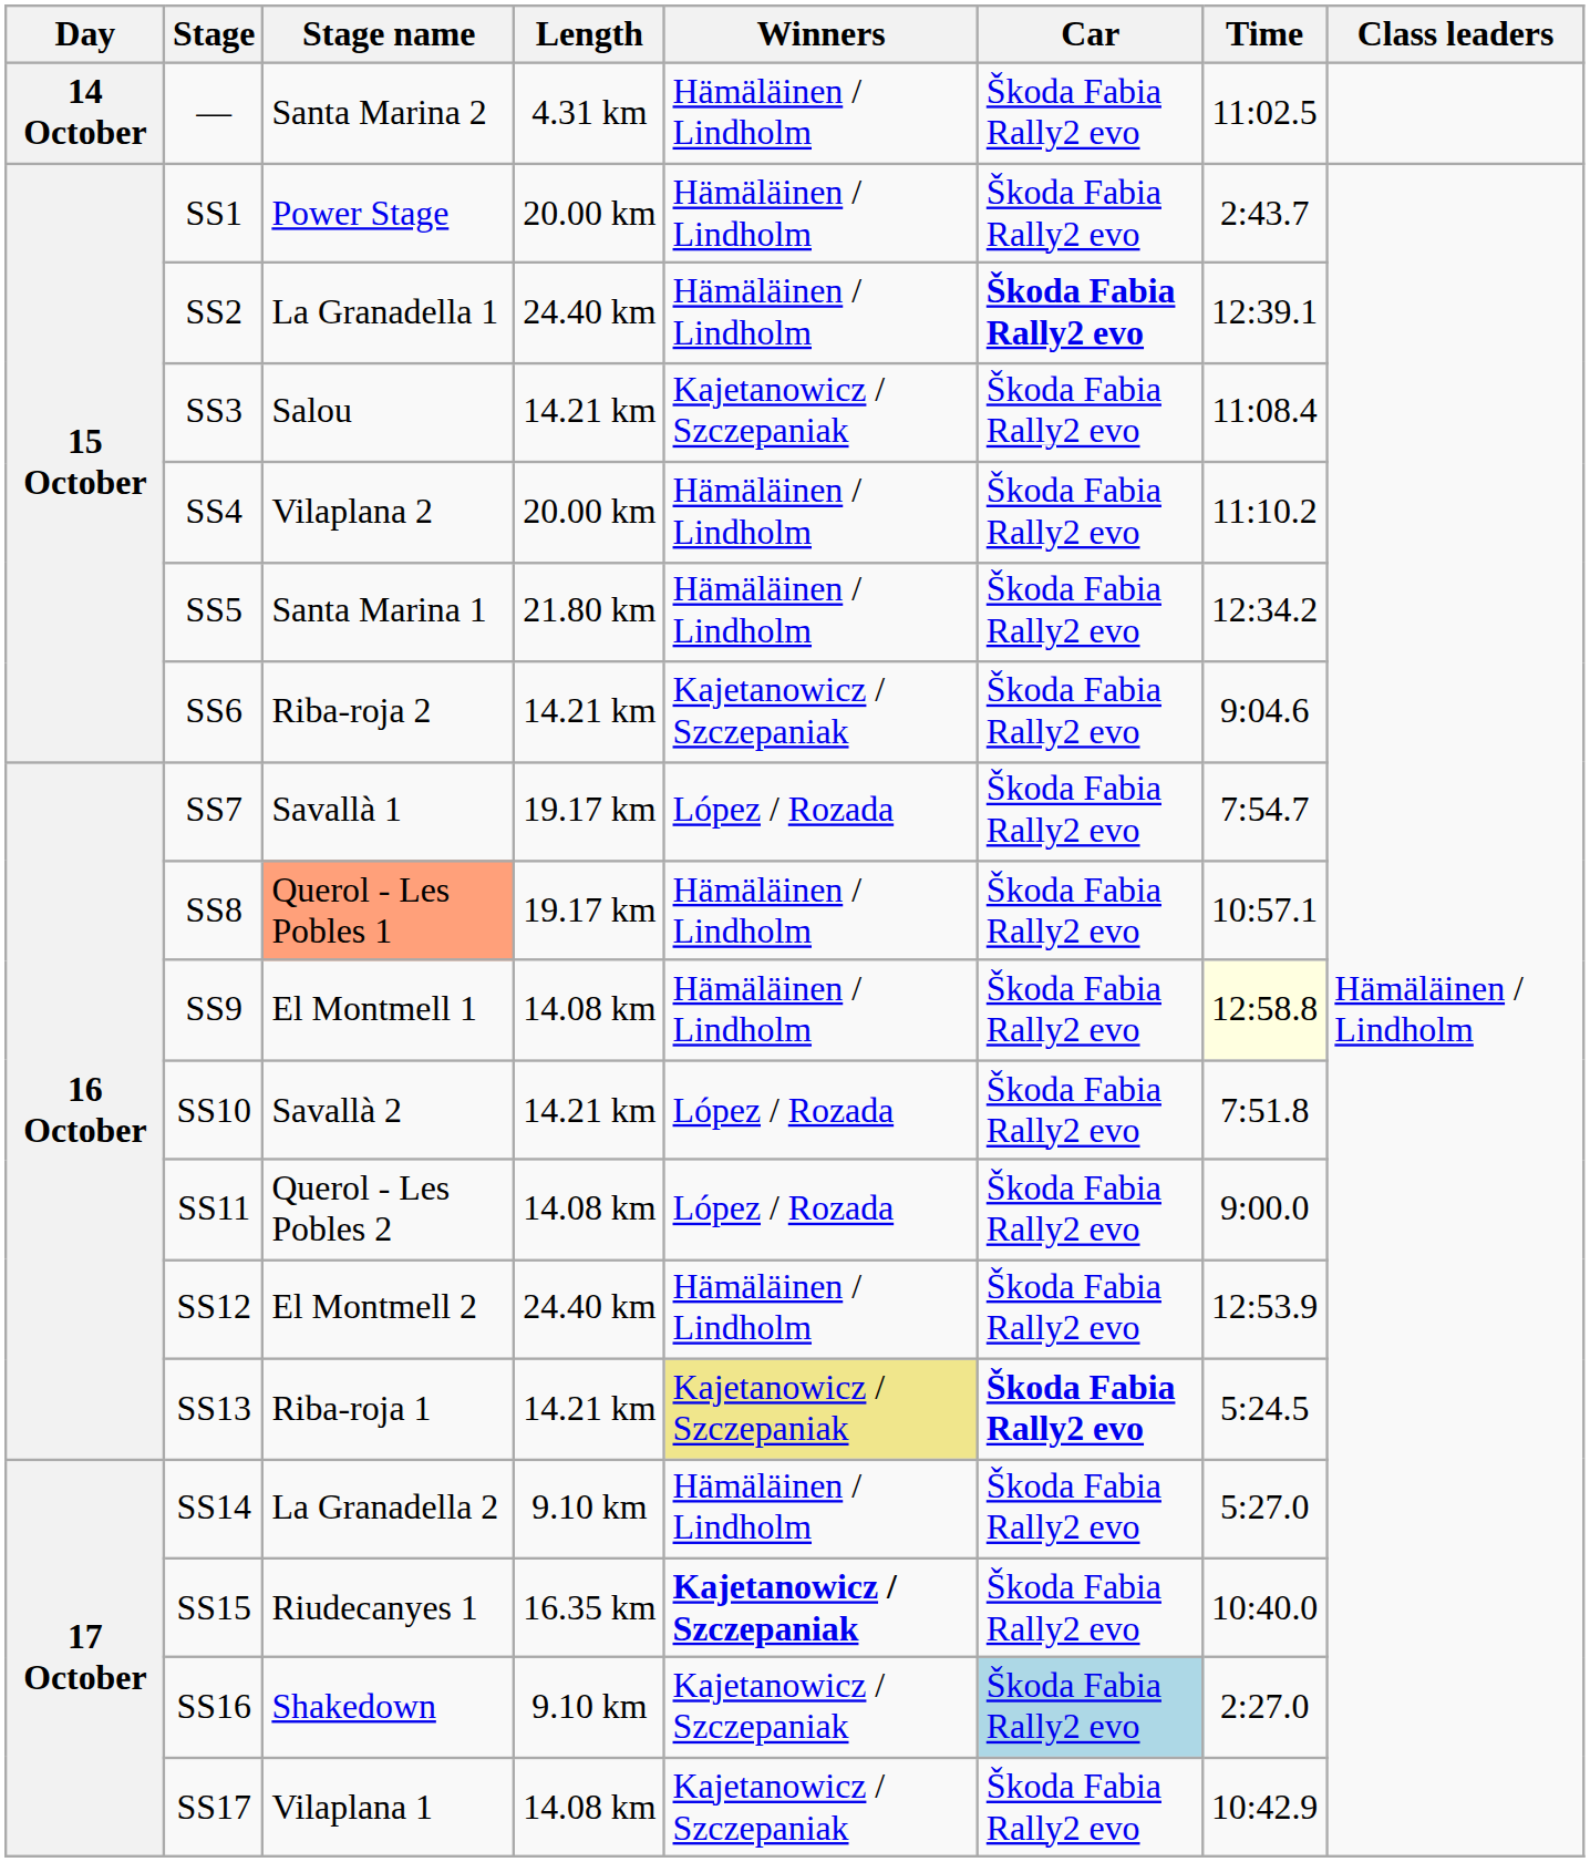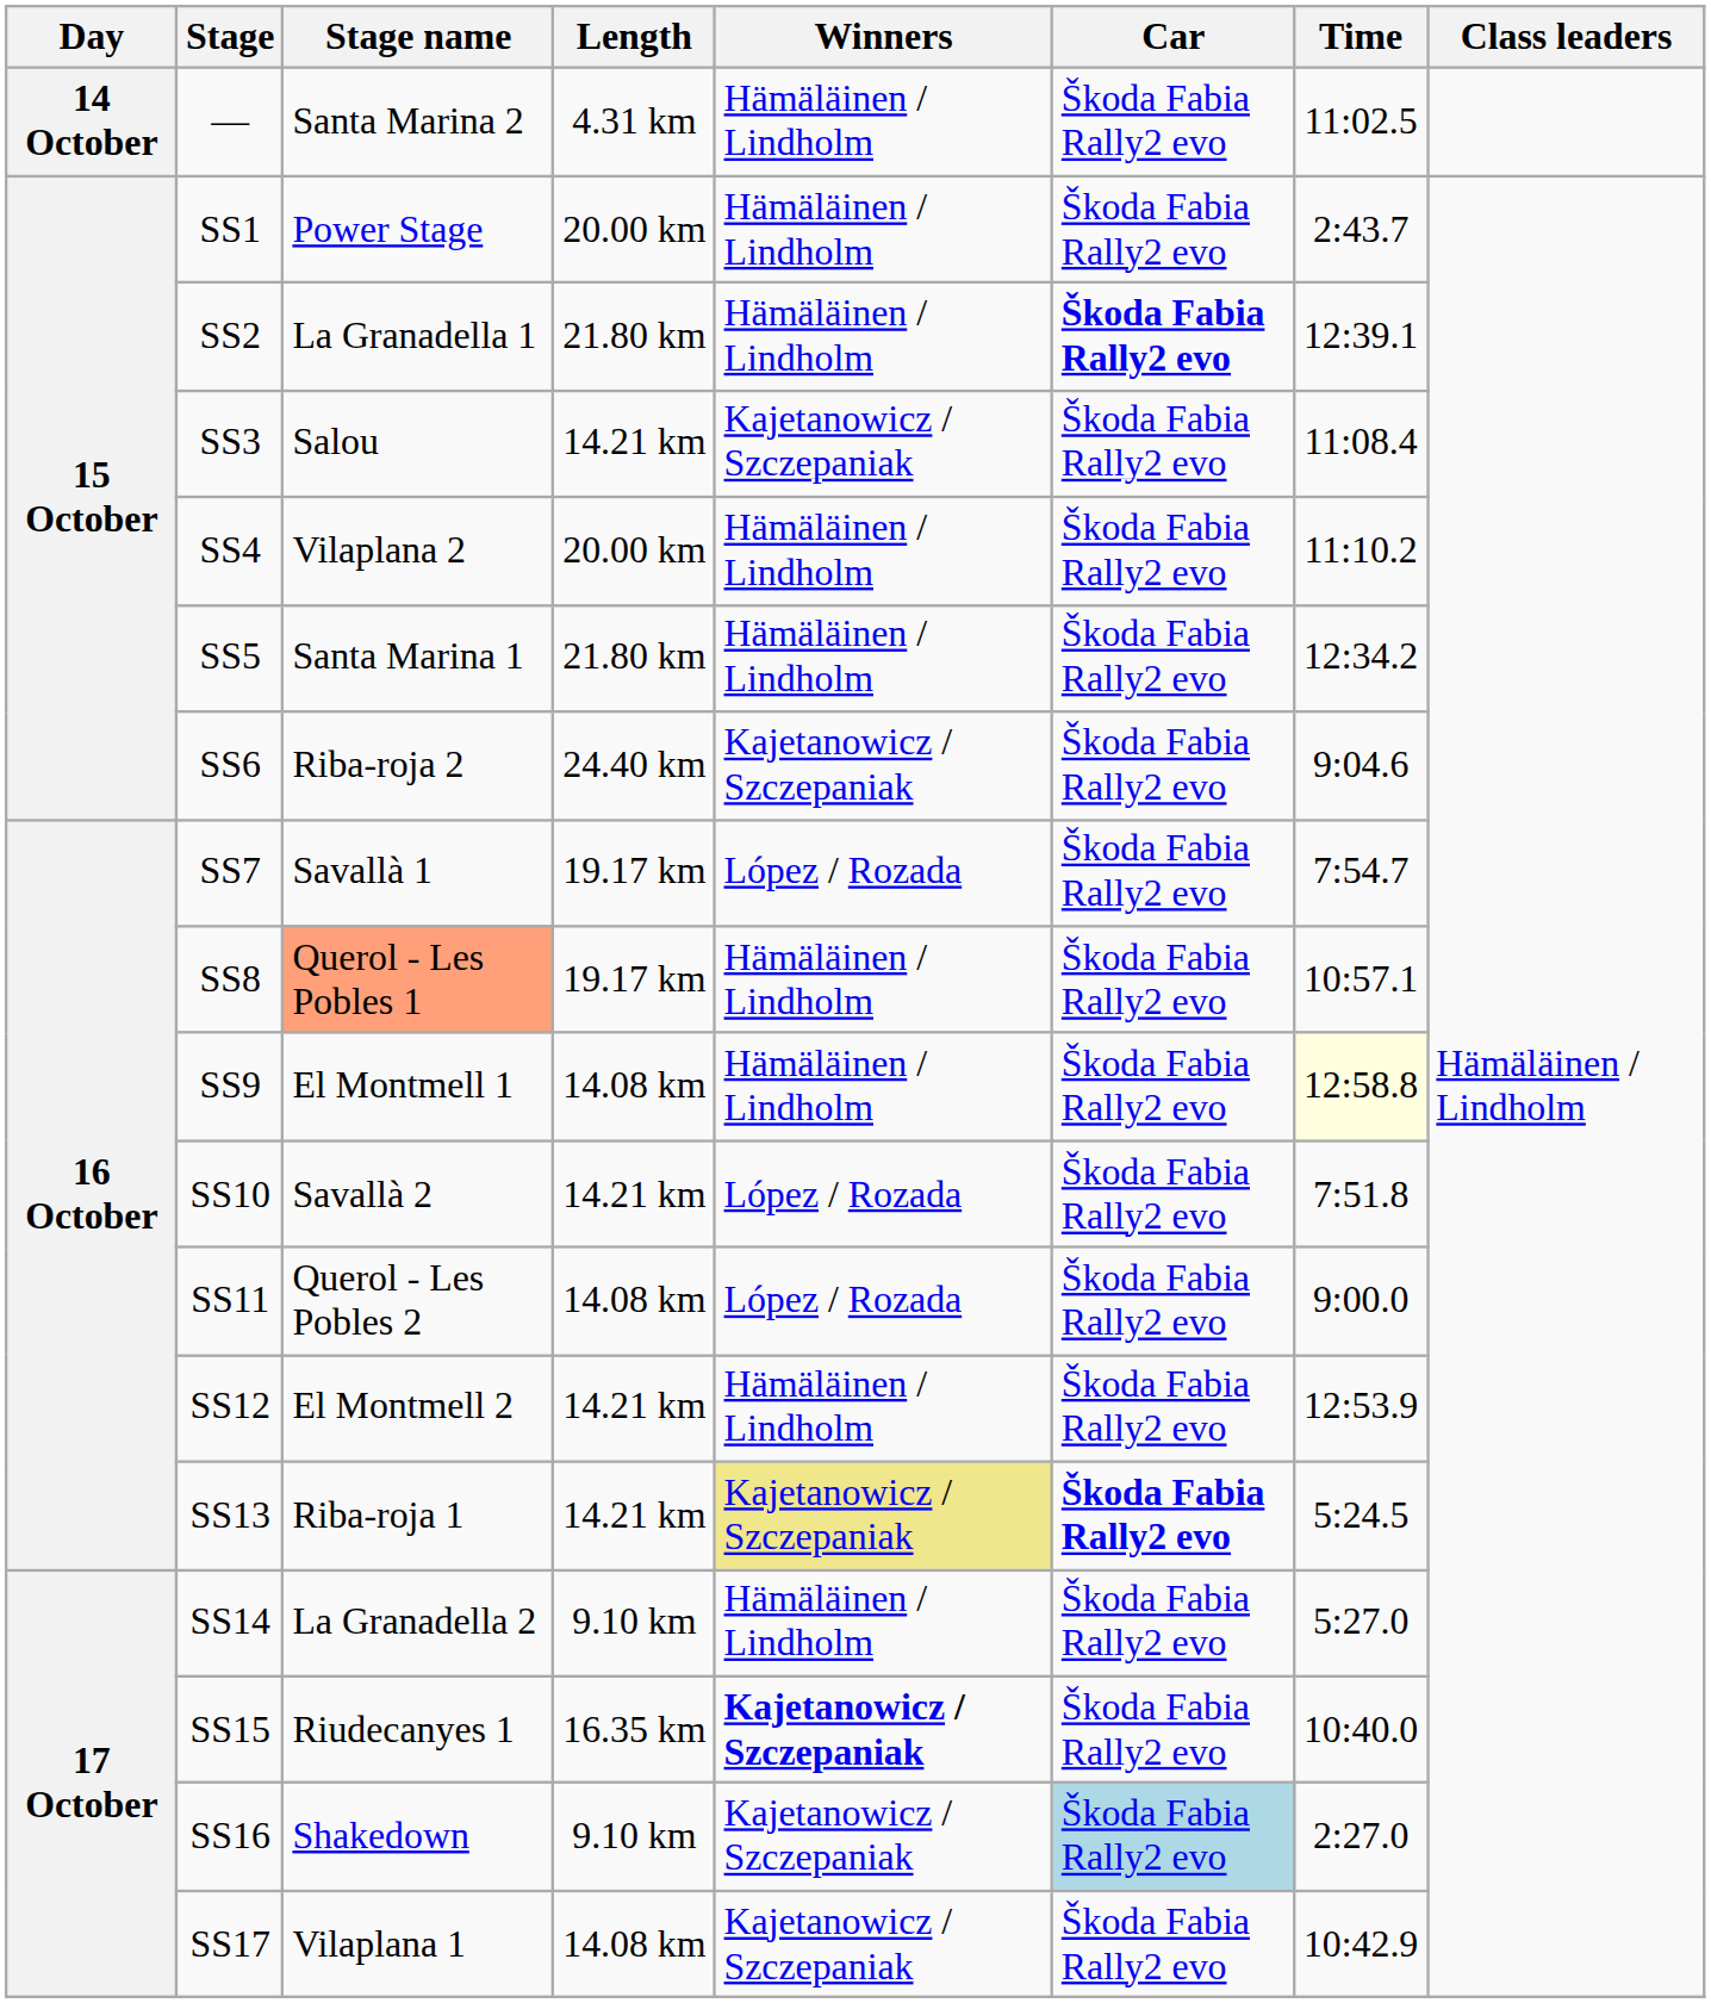 <table class="wikitable" style="font-size: 85%;">
 <tr>
 <th>Day</th>
 <th>Stage</th>
 <th>Stage name</th>
 <th>Length</th>
 <th>Winners</th>
 <th>Car</th>
 <th>Time</th>
 <th>Class leaders</th>
 </tr>
 <tr>
 <th>14 October</th>
 <td align="center">—</td>
 <td>Santa Marina 2</td>
 <td align="center">4.31 km</td>
 <td><a href='#'>Hämäläinen</a> / <a href='#'>Lindholm</a></td>
 <td><a href='#'>Škoda Fabia Rally2 evo</a></td>
 <td align="center">11:02.5</td>
 <td></td>
 </tr>
 <tr>
 <th rowspan="6">15 October</th>
 <td align="center">SS1</td>
 <td><a href='#'>Power Stage</a></td>
 <td align="center">20.00 km</td>
 <td><a href='#'>Hämäläinen</a> / <a href='#'>Lindholm</a></td>
 <td><a href='#'>Škoda Fabia Rally2 evo</a></td>
 <td align="center">2:43.7</td>
 <td rowspan="17"><a href='#'>Hämäläinen</a> / <a href='#'>Lindholm</a></td>
 </tr>
 <tr>
 <td align="center">SS2</td>
 <td>La Granadella 1</td>
-<td align="center">24.40 km</td>
+<td align="center">21.80 km</td>
 <td><a href='#'>Hämäläinen</a> / <a href='#'>Lindholm</a></td>
 <td><strong><a href='#'>Škoda Fabia Rally2 evo</a></strong></td>
 <td align="center">12:39.1</td>
 </tr>
 <tr>
 <td align="center">SS3</td>
 <td>Salou</td>
 <td align="center">14.21 km</td>
 <td><a href='#'>Kajetanowicz</a> / <a href='#'>Szczepaniak</a></td>
 <td><a href='#'>Škoda Fabia Rally2 evo</a></td>
 <td align="center">11:08.4</td>
 </tr>
 <tr>
 <td align="center">SS4</td>
 <td>Vilaplana 2</td>
 <td align="center">20.00 km</td>
 <td><a href='#'>Hämäläinen</a> / <a href='#'>Lindholm</a></td>
 <td><a href='#'>Škoda Fabia Rally2 evo</a></td>
 <td align="center">11:10.2</td>
 </tr>
 <tr>
 <td align="center">SS5</td>
 <td>Santa Marina 1</td>
 <td align="center">21.80 km</td>
 <td><a href='#'>Hämäläinen</a> / <a href='#'>Lindholm</a></td>
 <td><a href='#'>Škoda Fabia Rally2 evo</a></td>
 <td align="center">12:34.2</td>
 </tr>
 <tr>
 <td align="center">SS6</td>
 <td>Riba-roja 2</td>
-<td align="center">14.21 km</td>
+<td align="center">24.40 km</td>
 <td><a href='#'>Kajetanowicz</a> / <a href='#'>Szczepaniak</a></td>
 <td><a href='#'>Škoda Fabia Rally2 evo</a></td>
 <td align="center">9:04.6</td>
 </tr>
 <tr>
 <th rowspan="7">16 October</th>
 <td align="center">SS7</td>
 <td>Savallà 1</td>
 <td align="center">19.17 km</td>
 <td><a href='#'>López</a> / <a href='#'>Rozada</a></td>
 <td><a href='#'>Škoda Fabia Rally2 evo</a></td>
 <td align="center">7:54.7</td>
 </tr>
 <tr>
 <td align="center">SS8</td>
 <td style="background: lightsalmon;">Querol - Les Pobles 1</td>
 <td align="center">19.17 km</td>
 <td><a href='#'>Hämäläinen</a> / <a href='#'>Lindholm</a></td>
 <td><a href='#'>Škoda Fabia Rally2 evo</a></td>
 <td align="center">10:57.1</td>
 </tr>
 <tr>
 <td align="center">SS9</td>
 <td>El Montmell 1</td>
 <td align="center">14.08 km</td>
 <td><a href='#'>Hämäläinen</a> / <a href='#'>Lindholm</a></td>
 <td><a href='#'>Škoda Fabia Rally2 evo</a></td>
 <td align="center" style="background: lightyellow;">12:58.8</td>
 </tr>
 <tr>
 <td align="center">SS10</td>
 <td>Savallà 2</td>
 <td align="center">14.21 km</td>
 <td><a href='#'>López</a> / <a href='#'>Rozada</a></td>
 <td><a href='#'>Škoda Fabia Rally2 evo</a></td>
 <td align="center">7:51.8</td>
 </tr>
 <tr>
 <td align="center">SS11</td>
 <td>Querol - Les Pobles 2</td>
 <td align="center">14.08 km</td>
 <td><a href='#'>López</a> / <a href='#'>Rozada</a></td>
 <td><a href='#'>Škoda Fabia Rally2 evo</a></td>
 <td align="center">9:00.0</td>
 </tr>
 <tr>
 <td align="center">SS12</td>
 <td>El Montmell 2</td>
-<td align="center">24.40 km</td>
+<td align="center">14.21 km</td>
 <td><a href='#'>Hämäläinen</a> / <a href='#'>Lindholm</a></td>
 <td><a href='#'>Škoda Fabia Rally2 evo</a></td>
 <td align="center">12:53.9</td>
 </tr>
 <tr>
 <td align="center">SS13</td>
 <td>Riba-roja 1</td>
 <td align="center">14.21 km</td>
 <td style="background: khaki;"><a href='#'>Kajetanowicz</a> / <a href='#'>Szczepaniak</a></td>
 <td><strong><a href='#'>Škoda Fabia Rally2 evo</a></strong></td>
 <td align="center">5:24.5</td>
 </tr>
 <tr>
 <th rowspan="4">17 October</th>
 <td align="center">SS14</td>
 <td>La Granadella 2</td>
 <td align="center">9.10 km</td>
 <td><a href='#'>Hämäläinen</a> / <a href='#'>Lindholm</a></td>
 <td><a href='#'>Škoda Fabia Rally2 evo</a></td>
 <td align="center">5:27.0</td>
 </tr>
 <tr>
 <td align="center">SS15</td>
 <td>Riudecanyes 1</td>
 <td align="center">16.35 km</td>
 <td><strong><a href='#'>Kajetanowicz</a> / <a href='#'>Szczepaniak</a></strong></td>
 <td><a href='#'>Škoda Fabia Rally2 evo</a></td>
 <td align="center">10:40.0</td>
 </tr>
 <tr>
 <td align="center">SS16</td>
 <td><a href='#'>Shakedown</a></td>
 <td align="center">9.10 km</td>
 <td><a href='#'>Kajetanowicz</a> / <a href='#'>Szczepaniak</a></td>
 <td style="background: lightblue;"><a href='#'>Škoda Fabia Rally2 evo</a></td>
 <td align="center">2:27.0</td>
 </tr>
 <tr>
 <td align="center">SS17</td>
 <td>Vilaplana 1</td>
 <td align="center">14.08 km</td>
 <td><a href='#'>Kajetanowicz</a> / <a href='#'>Szczepaniak</a></td>
 <td><a href='#'>Škoda Fabia Rally2 evo</a></td>
 <td align="center">10:42.9</td>
 </tr>
 <tr>
 </tr>
 </table>
